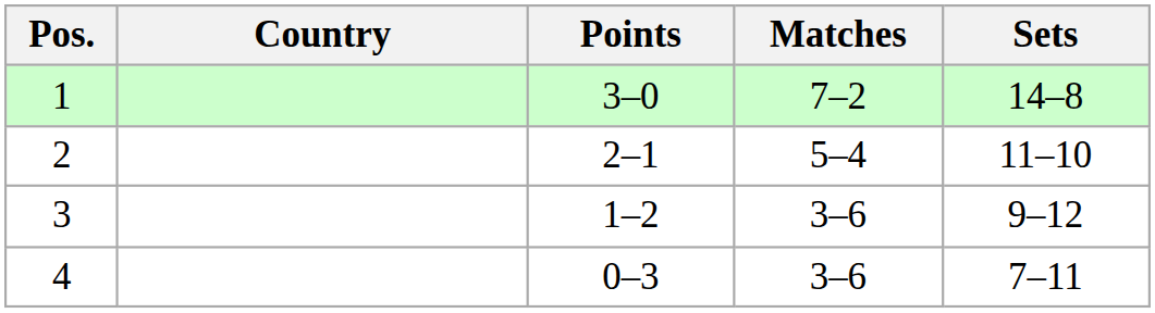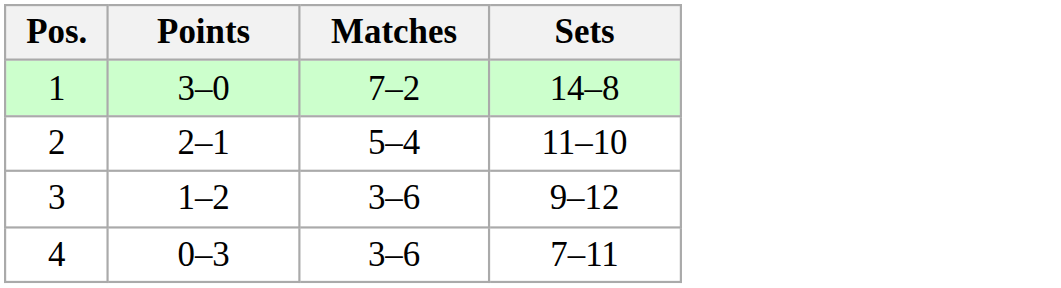 <table class="wikitable" style="text-align:center;">
 <tr>
 <th width=40>Pos.</th>
-<th width=165>Country</th>
 <th width=80>Points</th>
 <th width=80>Matches</th>
 <th width=80>Sets</th>
 </tr>
 <tr style="background:#ccffcc">
 <td>1</td>
-<td style="text-align:left;"></td>
 <td>3–0</td>
 <td>7–2</td>
 <td>14–8</td>
 </tr>
 <tr style="background:#ffffff;">
 <td>2</td>
-<td style="text-align:left;"></td>
 <td>2–1</td>
 <td>5–4</td>
 <td>11–10</td>
 </tr>
 <tr style="background:#ffffff;">
 <td>3</td>
-<td style="text-align:left;"></td>
 <td>1–2</td>
 <td>3–6</td>
 <td>9–12</td>
 </tr>
 <tr style="background:#ffffff;">
 <td>4</td>
-<td style="text-align:left;"></td>
 <td>0–3</td>
 <td>3–6</td>
 <td>7–11</td>
 </tr>
 </table>
